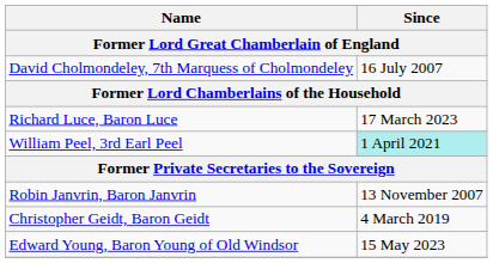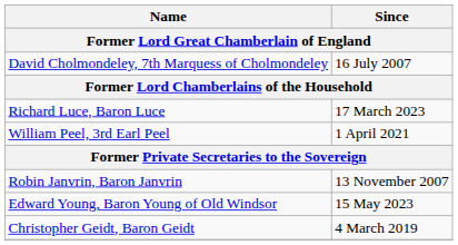 <table class="wikitable">
 <tr>
 <th>Name</th>
 <th>Since</th>
 </tr>
 <tr>
 <th colspan=2>Former <a href='#'>Lord Great Chamberlain</a> of England</th>
 </tr>
 <tr>
 <td><a href='#'>David Cholmondeley, 7th Marquess of Cholmondeley</a></td>
 <td>16 July 2007</td>
 </tr>
 <tr>
 <th colspan=2>Former <a href='#'>Lord Chamberlains</a> of the Household</th>
 </tr>
 <tr>
 <td><a href='#'>Richard Luce, Baron Luce</a></td>
 <td>17 March 2023</td>
 </tr>
 <tr>
 <td><a href='#'>William Peel, 3rd Earl Peel</a></td>
-<td style="background: paleturquoise;">1 April 2021</td>
+<td>1 April 2021</td>
 </tr>
 <tr>
 <th colspan=2>Former <a href='#'>Private Secretaries to the Sovereign</a></th>
 </tr>
 <tr>
 <td><a href='#'>Robin Janvrin, Baron Janvrin</a></td>
 <td>13 November 2007</td>
 </tr>
 <tr>
+<td><a href='#'>Edward Young, Baron Young of Old Windsor</a></td>
+<td>15 May 2023</td>
+</tr>
+<tr>
 <td><a href='#'>Christopher Geidt, Baron Geidt</a></td>
 <td>4 March 2019</td>
 </tr>
 <tr>
-<td><a href='#'>Edward Young, Baron Young of Old Windsor</a></td>
-<td>15 May 2023</td>
-</tr>
-<tr>
 </tr>
 </table>
